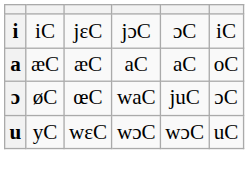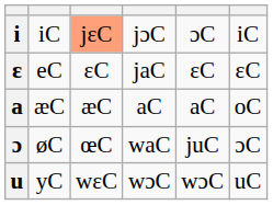 <table class="wikitable" style="text-align:center">
 <tr>
 <th></th>
 <th></th>
 <th></th>
 <th></th>
 <th></th>
 <th></th>
 </tr>
 <tr>
 <th>i</th>
 <td>iC</td>
-<td>jɛC</td>
+<td style="background: lightsalmon;">jɛC</td>
 <td>jɔC</td>
 <td>ɔC</td>
 <td>iC</td>
+</tr>
+<tr>
+<th>ɛ</th>
+<td>eC</td>
+<td>ɛC</td>
+<td>jaC</td>
+<td>ɛC</td>
+<td>ɛC</td>
 </tr>
 <tr>
 <th>a</th>
 <td>æC</td>
 <td>æC</td>
 <td>aC</td>
 <td>aC</td>
 <td>oC</td>
 </tr>
 <tr>
 <th>ɔ</th>
 <td>øC</td>
 <td>œC</td>
 <td>waC</td>
 <td>juC</td>
 <td>ɔC</td>
 </tr>
 <tr>
 <th>u</th>
 <td>yC</td>
 <td>wɛC</td>
 <td>wɔC</td>
 <td>wɔC</td>
 <td>uC</td>
 </tr>
 </table>
